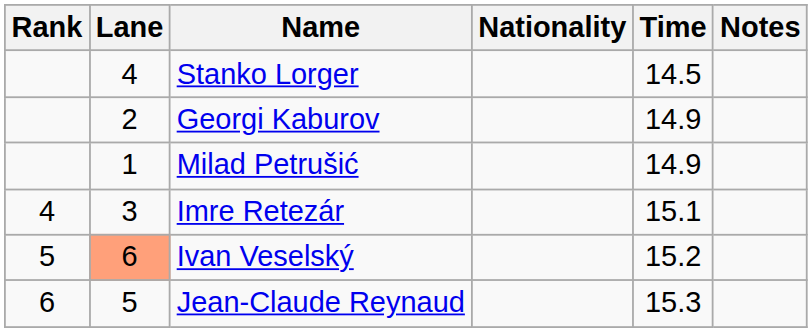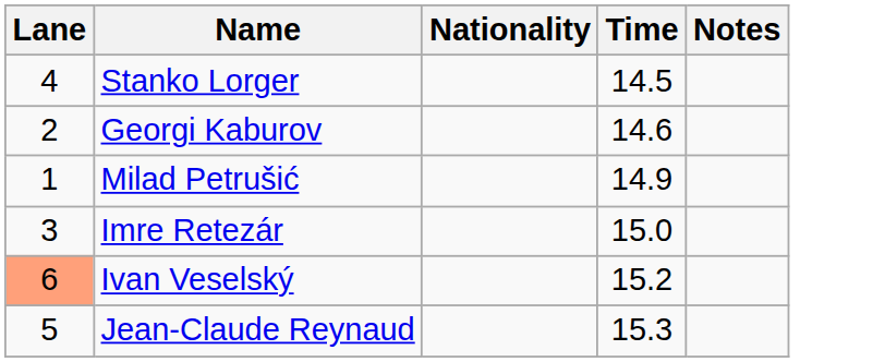 <table class="wikitable sortable" style="text-align:center">
 <tr>
-<th>Rank</th>
 <th>Lane</th>
 <th>Name</th>
 <th>Nationality</th>
 <th>Time</th>
 <th>Notes</th>
 </tr>
 <tr>
-<td></td>
 <td>4</td>
 <td align=left><a href='#'>Stanko Lorger</a></td>
 <td align=left></td>
 <td>14.5</td>
 <td></td>
 </tr>
 <tr>
-<td></td>
 <td>2</td>
 <td align=left><a href='#'>Georgi Kaburov</a></td>
 <td align=left></td>
-<td>14.9</td>
+<td>14.6</td>
 <td></td>
 </tr>
 <tr>
-<td></td>
 <td>1</td>
 <td align=left><a href='#'>Milad Petrušić</a></td>
 <td align=left></td>
 <td>14.9</td>
 <td></td>
 </tr>
 <tr>
-<td>4</td>
 <td>3</td>
 <td align=left><a href='#'>Imre Retezár</a></td>
 <td align=left></td>
-<td>15.1</td>
+<td>15.0</td>
 <td></td>
 </tr>
 <tr>
-<td>5</td>
 <td style="background: lightsalmon;">6</td>
 <td align=left><a href='#'>Ivan Veselský</a></td>
 <td align=left></td>
 <td>15.2</td>
 <td></td>
 </tr>
 <tr>
-<td>6</td>
 <td>5</td>
 <td align=left><a href='#'>Jean-Claude Reynaud</a></td>
 <td align=left></td>
 <td>15.3</td>
 <td></td>
 </tr>
 </table>
